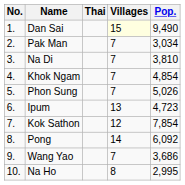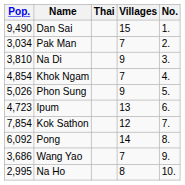 <table class="wikitable sortable">
 <tr>
-<th>No.</th>
+<th><a href='#'>Pop.</a></th>
 <th>Name</th>
 <th>Thai</th>
 <th>Villages</th>
-<th><a href='#'>Pop.</a></th>
+<th>No.</th>
 </tr>
 <tr>
-<td>1.</td>
+<td>9,490</td>
 <td>Dan Sai</td>
 <td></td>
-<td style="background: lightyellow;">15</td>
-<td>9,490</td>
+<td>15</td>
+<td>1.</td>
 </tr>
 <tr>
-<td>2.</td>
+<td>3,034</td>
 <td>Pak Man</td>
 <td></td>
 <td>7</td>
-<td>3,034</td>
+<td>2.</td>
 </tr>
 <tr>
-<td>3.</td>
+<td>3,810</td>
 <td>Na Di</td>
 <td></td>
-<td>7</td>
-<td>3,810</td>
+<td>9</td>
+<td>3.</td>
 </tr>
 <tr>
-<td>4.</td>
+<td>4,854</td>
 <td>Khok Ngam</td>
 <td></td>
 <td>7</td>
-<td>4,854</td>
+<td>4.</td>
 </tr>
 <tr>
-<td>5.</td>
+<td>5,026</td>
 <td>Phon Sung</td>
 <td></td>
-<td>7</td>
-<td>5,026</td>
+<td>9</td>
+<td>5.</td>
 </tr>
 <tr>
-<td>6.</td>
+<td>4,723</td>
 <td>Ipum</td>
 <td></td>
 <td>13</td>
-<td>4,723</td>
+<td>6.</td>
 </tr>
 <tr>
-<td>7.</td>
+<td>7,854</td>
 <td>Kok Sathon</td>
 <td></td>
 <td>12</td>
-<td>7,854</td>
+<td>7.</td>
 </tr>
 <tr>
-<td>8.</td>
+<td>6,092</td>
 <td>Pong</td>
 <td></td>
 <td>14</td>
-<td>6,092</td>
+<td>8.</td>
 </tr>
 <tr>
-<td>9.</td>
+<td>3,686</td>
 <td>Wang Yao</td>
 <td></td>
 <td>7</td>
-<td>3,686</td>
+<td>9.</td>
 </tr>
 <tr>
-<td>10.</td>
+<td>2,995</td>
 <td>Na Ho</td>
 <td></td>
 <td>8</td>
-<td>2,995</td>
+<td>10.</td>
 </tr>
 </table>
